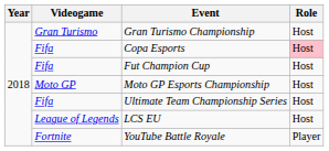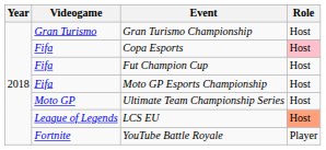 <table class="wikitable">
 <tr>
 <th>Year</th>
 <th>Videogame</th>
 <th>Event</th>
 <th>Role</th>
 </tr>
 <tr>
 <td rowspan="7">2018</td>
 <td><em><a href='#'>Gran Turismo</a></em></td>
 <td><em>Gran Turismo Championship</em></td>
 <td>Host</td>
 </tr>
 <tr>
 <td><em><a href='#'>Fifa</a></em></td>
 <td><em>Copa Esports</em></td>
 <td style="background: pink;">Host</td>
 </tr>
 <tr>
 <td><em><a href='#'>Fifa</a></em></td>
 <td><em>Fut Champion Cup</em></td>
 <td>Host</td>
 </tr>
 <tr>
-<td><em><a href='#'>Moto GP</a></em></td>
+<td><em><a href='#'>Fifa</a></em></td>
 <td><em>Moto GP Esports Championship</em></td>
 <td>Host</td>
 </tr>
 <tr>
-<td><em><a href='#'>Fifa</a></em></td>
+<td><em><a href='#'>Moto GP</a></em></td>
 <td><em>Ultimate Team Championship Series</em></td>
 <td>Host</td>
 </tr>
 <tr>
 <td><em><a href='#'>League of Legends</a></em></td>
 <td><em>LCS EU</em></td>
-<td>Host</td>
+<td style="background: lightsalmon;">Host</td>
 </tr>
 <tr>
 <td><em><a href='#'>Fortnite</a></em></td>
 <td><em>YouTube Battle Royale</em></td>
 <td>Player</td>
 </tr>
 </table>
